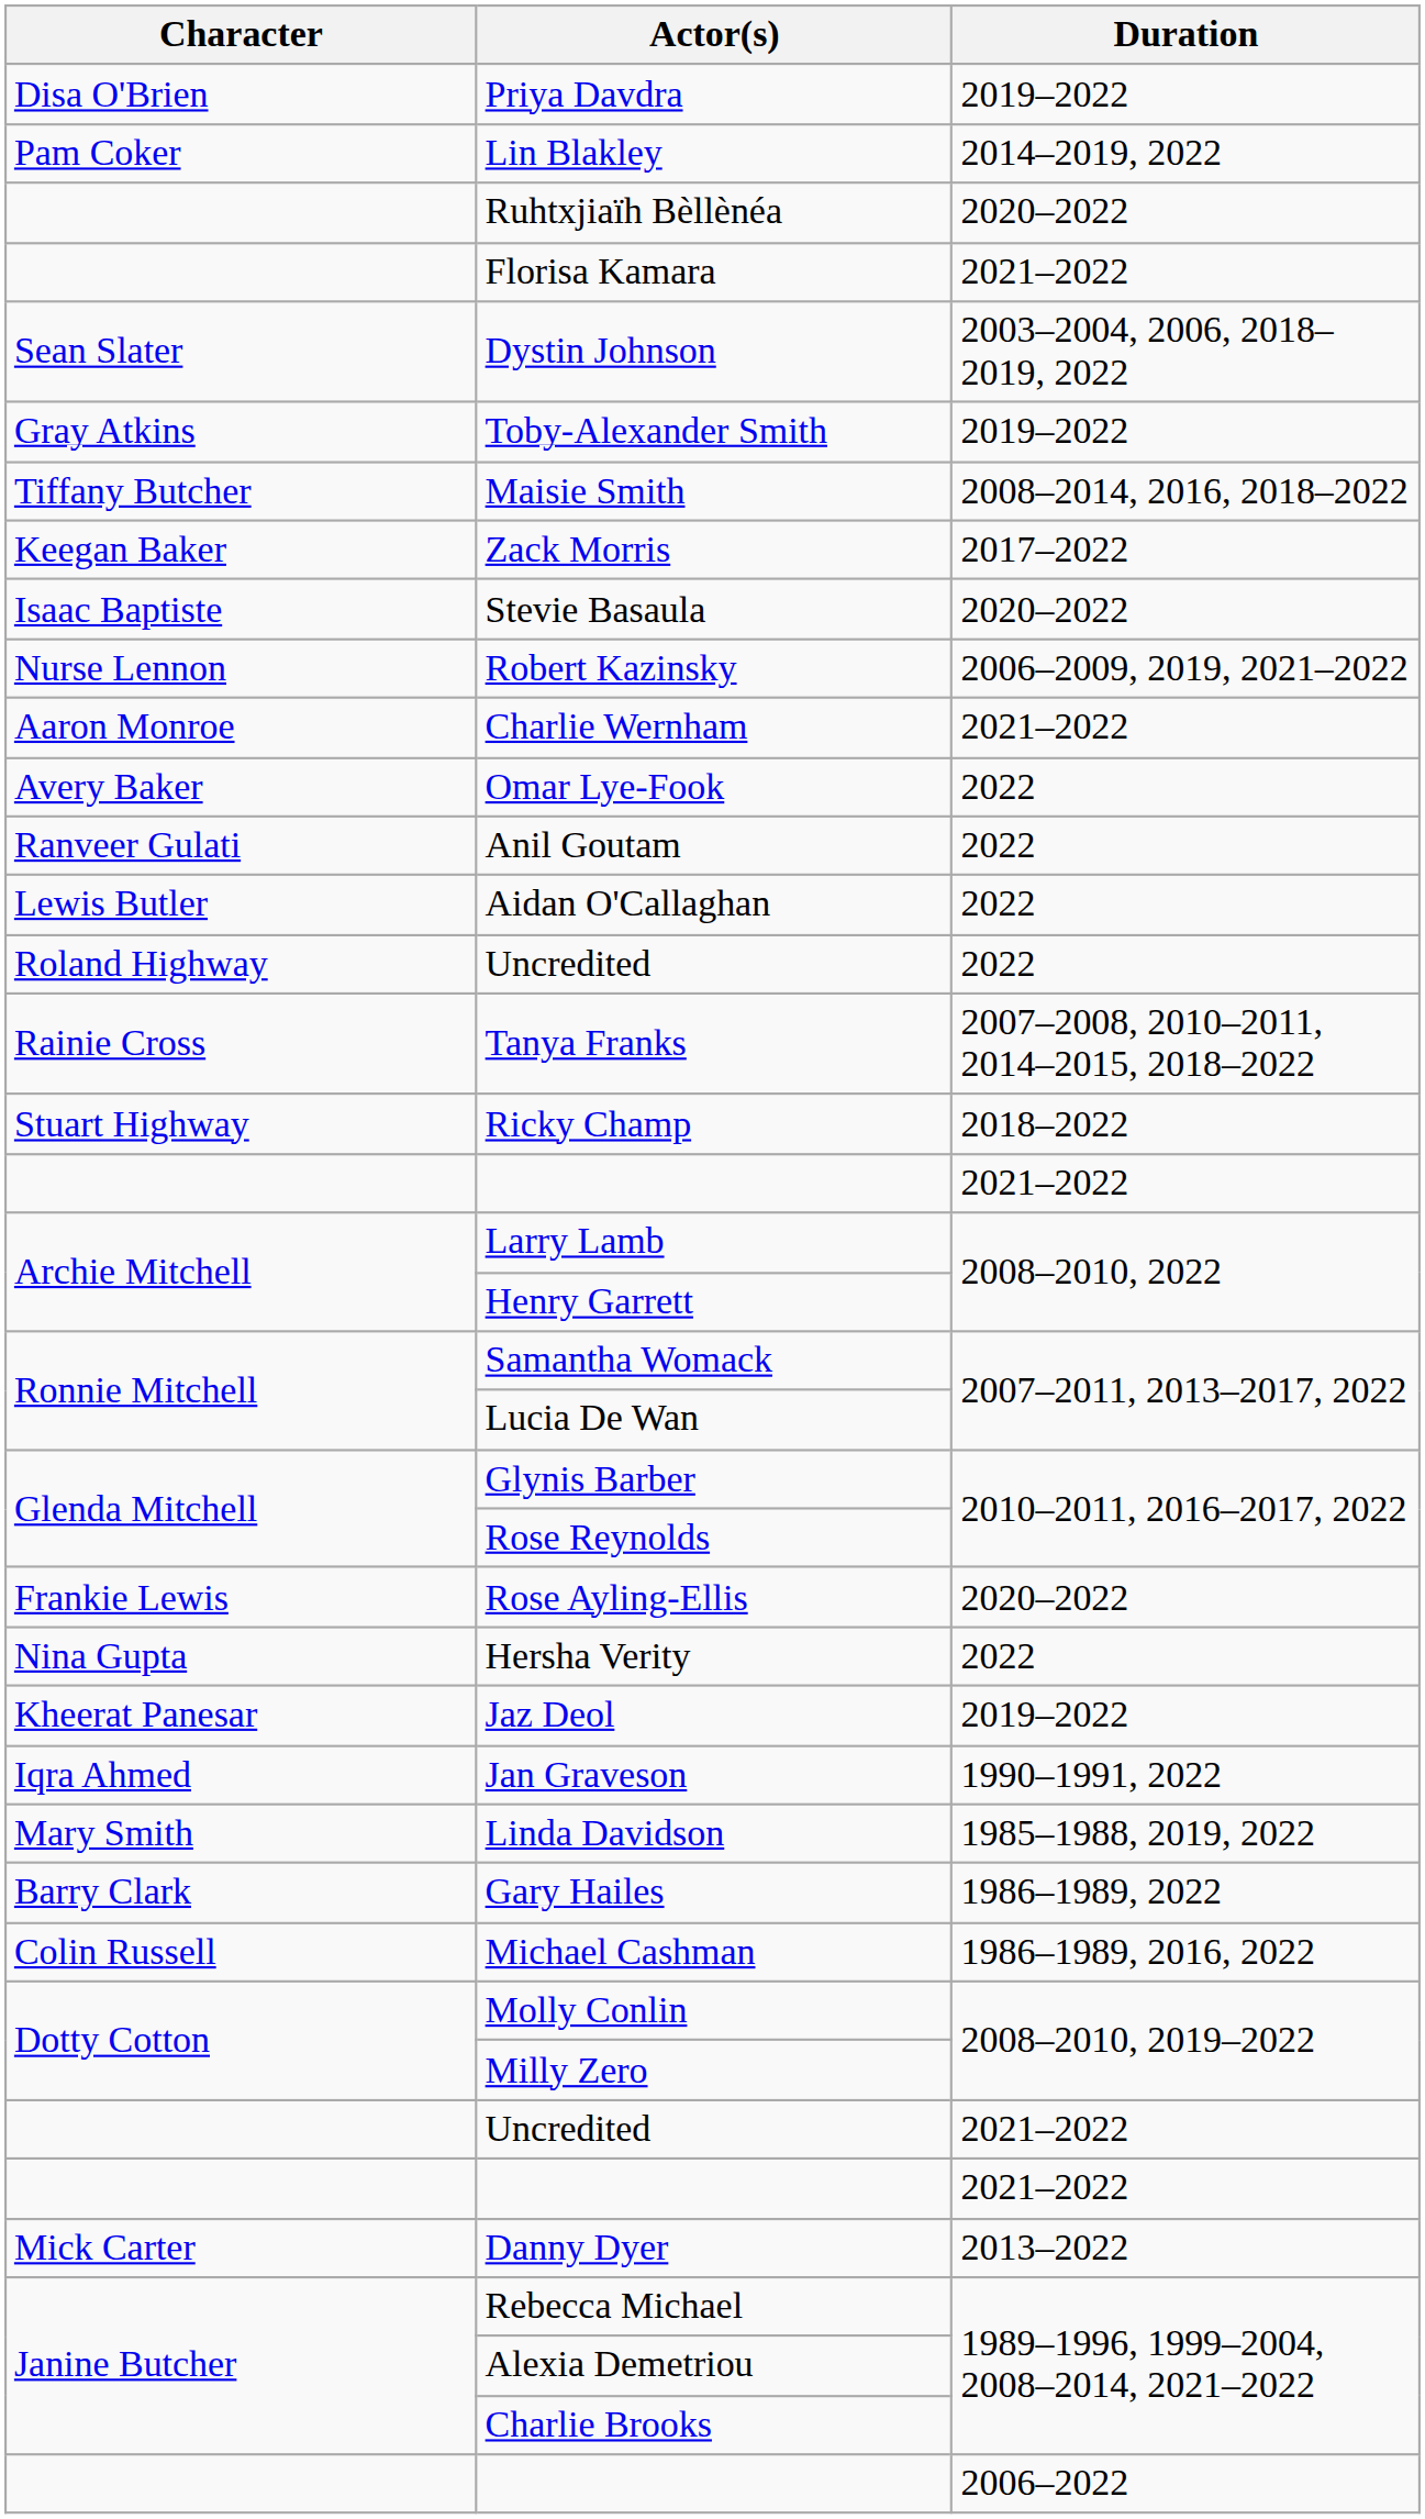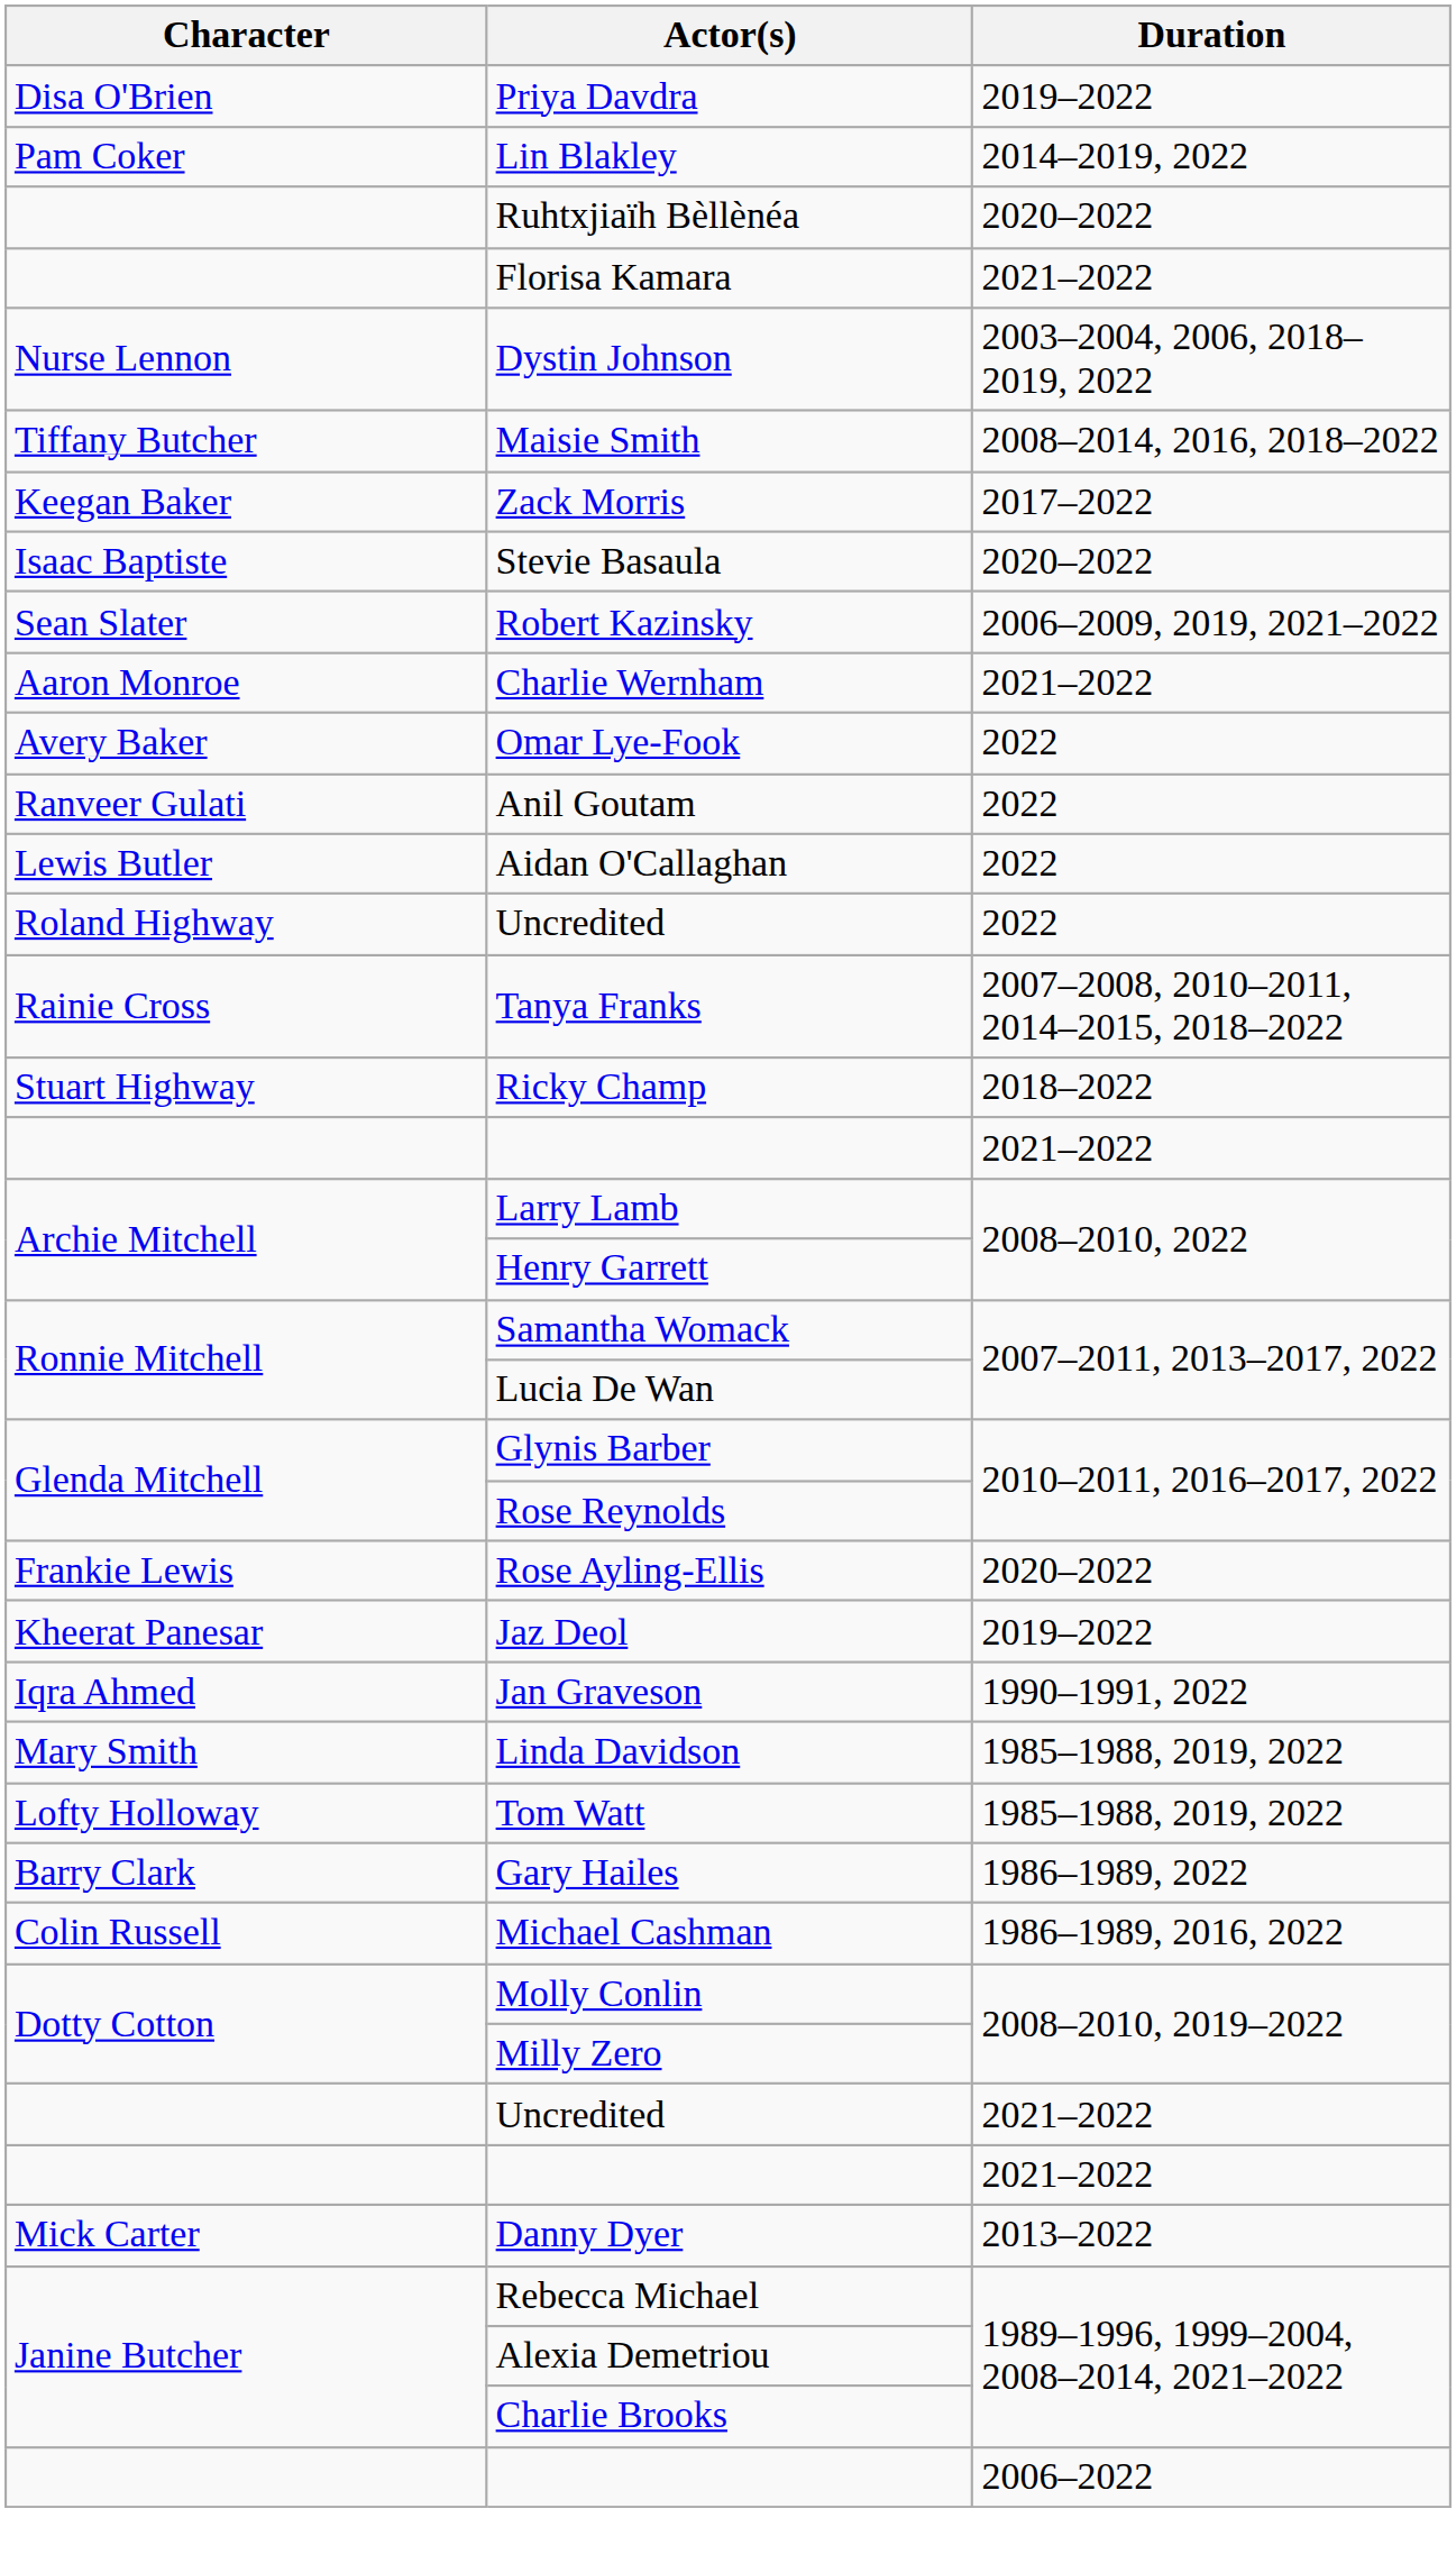 <table class="wikitable">
 <tr>
 <th scope="col" width="230">Character</th>
 <th scope="col" width="230">Actor(s)</th>
 <th scope="col" Width="230">Duration</th>
 </tr>
 <tr>
 <td><a href='#'>Disa O'Brien</a></td>
 <td><a href='#'>Priya Davdra</a></td>
 <td>2019–2022</td>
 </tr>
 <tr>
 <td><a href='#'>Pam Coker</a></td>
 <td><a href='#'>Lin Blakley</a></td>
 <td>2014–2019, 2022</td>
 </tr>
 <tr>
 <td></td>
 <td>Ruhtxjiaïh Bèllènéa</td>
 <td>2020–2022</td>
 </tr>
 <tr>
 <td></td>
 <td>Florisa Kamara</td>
 <td>2021–2022</td>
 </tr>
 <tr>
-<td><a href='#'>Sean Slater</a></td>
+<td><a href='#'>Nurse Lennon</a></td>
 <td><a href='#'>Dystin Johnson</a></td>
 <td>2003–2004, 2006, 2018–2019, 2022</td>
-</tr>
-<tr>
-<td><a href='#'>Gray Atkins</a></td>
-<td><a href='#'>Toby-Alexander Smith</a></td>
-<td>2019–2022</td>
 </tr>
 <tr>
 <td><a href='#'>Tiffany Butcher</a></td>
 <td><a href='#'>Maisie Smith</a></td>
 <td>2008–2014, 2016, 2018–2022</td>
 </tr>
 <tr>
 <td><a href='#'>Keegan Baker</a></td>
 <td><a href='#'>Zack Morris</a></td>
 <td>2017–2022</td>
 </tr>
 <tr>
 <td><a href='#'>Isaac Baptiste</a></td>
 <td>Stevie Basaula</td>
 <td>2020–2022</td>
 </tr>
 <tr>
-<td><a href='#'>Nurse Lennon</a></td>
+<td><a href='#'>Sean Slater</a></td>
 <td><a href='#'>Robert Kazinsky</a></td>
 <td>2006–2009, 2019, 2021–2022</td>
 </tr>
 <tr>
 <td><a href='#'>Aaron Monroe</a></td>
 <td><a href='#'>Charlie Wernham</a></td>
 <td>2021–2022</td>
 </tr>
 <tr>
 <td><a href='#'>Avery Baker</a></td>
 <td><a href='#'>Omar Lye-Fook</a></td>
 <td>2022</td>
 </tr>
 <tr>
 <td><a href='#'>Ranveer Gulati</a></td>
 <td>Anil Goutam</td>
 <td>2022</td>
 </tr>
 <tr>
 <td><a href='#'>Lewis Butler</a></td>
 <td>Aidan O'Callaghan</td>
 <td>2022</td>
 </tr>
 <tr>
 <td><a href='#'>Roland Highway</a></td>
 <td>Uncredited</td>
 <td>2022</td>
 </tr>
 <tr>
 <td><a href='#'>Rainie Cross</a></td>
 <td><a href='#'>Tanya Franks</a></td>
 <td>2007–2008, 2010–2011, 2014–2015, 2018–2022</td>
 </tr>
 <tr>
 <td><a href='#'>Stuart Highway</a></td>
 <td><a href='#'>Ricky Champ</a></td>
 <td>2018–2022</td>
 </tr>
 <tr>
 <td></td>
 <td></td>
 <td>2021–2022</td>
 </tr>
 <tr>
 <td rowspan="2"><a href='#'>Archie Mitchell</a></td>
 <td><a href='#'>Larry Lamb</a></td>
 <td rowspan="2">2008–2010, 2022</td>
 </tr>
 <tr>
 <td><a href='#'>Henry Garrett</a></td>
 </tr>
 <tr>
 <td rowspan="2"><a href='#'>Ronnie Mitchell</a></td>
 <td><a href='#'>Samantha Womack</a></td>
 <td rowspan="2">2007–2011, 2013–2017, 2022</td>
 </tr>
 <tr>
 <td>Lucia De Wan</td>
 </tr>
 <tr>
 <td rowspan="2"><a href='#'>Glenda Mitchell</a></td>
 <td><a href='#'>Glynis Barber</a></td>
 <td rowspan="2">2010–2011, 2016–2017, 2022</td>
 </tr>
 <tr>
 <td><a href='#'>Rose Reynolds</a></td>
 </tr>
 <tr>
 <td><a href='#'>Frankie Lewis</a></td>
 <td><a href='#'>Rose Ayling-Ellis</a></td>
 <td>2020–2022</td>
 </tr>
 <tr>
-<td><a href='#'>Nina Gupta</a></td>
-<td>Hersha Verity</td>
-<td>2022</td>
-</tr>
-<tr>
 <td><a href='#'>Kheerat Panesar</a></td>
 <td><a href='#'>Jaz Deol</a></td>
 <td>2019–2022</td>
 </tr>
 <tr>
 <td><a href='#'>Iqra Ahmed</a></td>
 <td><a href='#'>Jan Graveson</a></td>
 <td>1990–1991, 2022</td>
 </tr>
 <tr>
 <td><a href='#'>Mary Smith</a></td>
 <td><a href='#'>Linda Davidson</a></td>
+<td>1985–1988, 2019, 2022</td>
+</tr>
+<tr>
+<td><a href='#'>Lofty Holloway</a></td>
+<td><a href='#'>Tom Watt</a></td>
 <td>1985–1988, 2019, 2022</td>
 </tr>
 <tr>
 <td><a href='#'>Barry Clark</a></td>
 <td><a href='#'>Gary Hailes</a></td>
 <td>1986–1989, 2022</td>
 </tr>
 <tr>
 <td><a href='#'>Colin Russell</a></td>
 <td><a href='#'>Michael Cashman</a></td>
 <td>1986–1989, 2016, 2022</td>
 </tr>
 <tr>
 <td rowspan="2"><a href='#'>Dotty Cotton</a></td>
 <td><a href='#'>Molly Conlin</a></td>
 <td rowspan="2">2008–2010, 2019–2022</td>
 </tr>
 <tr>
 <td><a href='#'>Milly Zero</a></td>
 </tr>
 <tr>
 <td></td>
 <td>Uncredited</td>
 <td>2021–2022</td>
 </tr>
 <tr>
 <td></td>
 <td></td>
 <td>2021–2022</td>
 </tr>
 <tr>
 <td><a href='#'>Mick Carter</a></td>
 <td><a href='#'>Danny Dyer</a></td>
 <td>2013–2022</td>
 </tr>
 <tr>
 <td rowspan="3"><a href='#'>Janine Butcher</a></td>
 <td>Rebecca Michael</td>
 <td rowspan="3">1989–1996, 1999–2004, 2008–2014, 2021–2022</td>
 </tr>
 <tr>
 <td>Alexia Demetriou</td>
 </tr>
 <tr>
 <td><a href='#'>Charlie Brooks</a></td>
 </tr>
 <tr>
 <td></td>
 <td></td>
 <td>2006–2022</td>
 </tr>
 </table>
